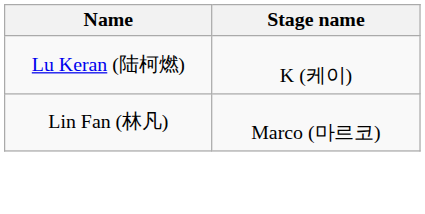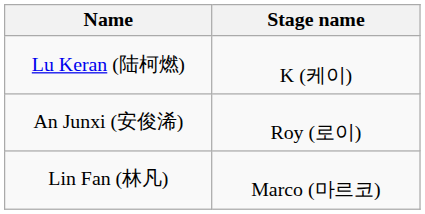 <table class="wikitable plainrowheaders" style="text-align:center;">
 <tr>
 <th scope="col" style="width:10em;">Name</th>
 <th scope="col" style="width:10em;">Stage name</th>
 </tr>
 <tr>
 <td scope="row"><a href='#'>Lu Keran</a> (陆柯燃)</td>
 <td><br>K (케이)</td>
 </tr>
 <tr>
+<td scope="row">An Junxi (安俊浠)</td>
+<td><br>Roy (로이)</td>
+</tr>
+<tr>
 <td scope ="row">Lin Fan (林凡)</td>
 <td><br>Marco (마르코)</td>
 </tr>
 </table>
